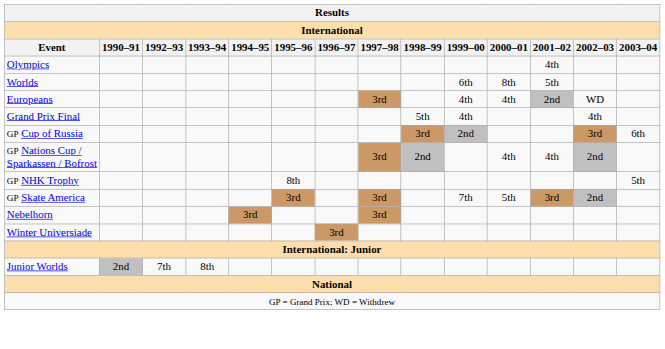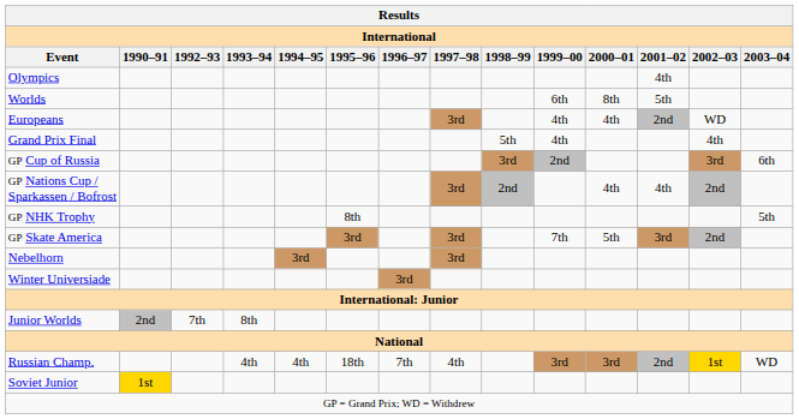 <table class="wikitable" style="text-align:center">
 <tr>
 <th colspan=14 align=center><strong>Results</strong></th>
 </tr>
 <tr>
 <th style="background-color: #ffdead; " colspan=14 align=center><strong>International</strong></th>
 </tr>
 <tr>
 <th>Event</th>
 <th>1990–91</th>
 <th>1992–93</th>
 <th>1993–94</th>
 <th>1994–95</th>
 <th>1995–96</th>
 <th>1996–97</th>
 <th>1997–98</th>
 <th>1998–99</th>
 <th>1999–00</th>
 <th>2000–01</th>
 <th>2001–02</th>
 <th>2002–03</th>
 <th>2003–04</th>
 </tr>
 <tr>
 <td align=left><a href='#'>Olympics</a></td>
 <td></td>
 <td></td>
 <td></td>
 <td></td>
 <td></td>
 <td></td>
 <td></td>
 <td></td>
 <td></td>
 <td></td>
 <td>4th</td>
 <td></td>
 <td></td>
 </tr>
 <tr>
 <td align=left><a href='#'>Worlds</a></td>
 <td></td>
 <td></td>
 <td></td>
 <td></td>
 <td></td>
 <td></td>
 <td></td>
 <td></td>
 <td>6th</td>
 <td>8th</td>
 <td>5th</td>
 <td></td>
 <td></td>
 </tr>
 <tr>
 <td align=left><a href='#'>Europeans</a></td>
 <td></td>
 <td></td>
 <td></td>
 <td></td>
 <td></td>
 <td></td>
 <td bgcolor=cc9966>3rd</td>
 <td></td>
 <td>4th</td>
 <td>4th</td>
 <td bgcolor=silver>2nd</td>
 <td>WD</td>
 <td></td>
 </tr>
 <tr>
 <td align=left><a href='#'>Grand Prix Final</a></td>
 <td></td>
 <td></td>
 <td></td>
 <td></td>
 <td></td>
 <td></td>
 <td></td>
 <td>5th</td>
 <td>4th</td>
 <td></td>
 <td></td>
 <td>4th</td>
 <td></td>
 </tr>
 <tr>
 <td align=left><small>GP</small> <a href='#'>Cup of Russia</a></td>
 <td></td>
 <td></td>
 <td></td>
 <td></td>
 <td></td>
 <td></td>
 <td></td>
 <td bgcolor=cc9966>3rd</td>
 <td bgcolor=silver>2nd</td>
 <td></td>
 <td></td>
 <td bgcolor=cc9966>3rd</td>
 <td>6th</td>
 </tr>
 <tr>
 <td align=left><small>GP</small> <a href='#'>Nations Cup / <br> Sparkassen / Bofrost</a></td>
 <td></td>
 <td></td>
 <td></td>
 <td></td>
 <td></td>
 <td></td>
 <td bgcolor=cc9966>3rd</td>
 <td bgcolor=silver>2nd</td>
 <td></td>
 <td>4th</td>
 <td>4th</td>
 <td bgcolor=silver>2nd</td>
 <td></td>
 </tr>
 <tr>
 <td align=left><small>GP</small> <a href='#'>NHK Trophy</a></td>
 <td></td>
 <td></td>
 <td></td>
 <td></td>
 <td>8th</td>
 <td></td>
 <td></td>
 <td></td>
 <td></td>
 <td></td>
 <td></td>
 <td></td>
 <td>5th</td>
 </tr>
 <tr>
 <td align=left><small>GP</small> <a href='#'>Skate America</a></td>
 <td></td>
 <td></td>
 <td></td>
 <td></td>
 <td bgcolor=cc9966>3rd</td>
 <td></td>
 <td bgcolor=cc9966>3rd</td>
 <td></td>
 <td>7th</td>
 <td>5th</td>
 <td bgcolor=cc9966>3rd</td>
 <td bgcolor=silver>2nd</td>
 <td></td>
 </tr>
 <tr>
 <td align=left><a href='#'>Nebelhorn</a></td>
 <td></td>
 <td></td>
 <td></td>
 <td bgcolor=cc9966>3rd</td>
 <td></td>
 <td></td>
 <td bgcolor=cc9966>3rd</td>
 <td></td>
 <td></td>
 <td></td>
 <td></td>
 <td></td>
 <td></td>
 </tr>
 <tr>
 <td align=left><a href='#'>Winter Universiade</a></td>
 <td></td>
 <td></td>
 <td></td>
 <td></td>
 <td></td>
 <td bgcolor=cc9966>3rd</td>
 <td></td>
 <td></td>
 <td></td>
 <td></td>
 <td></td>
 <td></td>
 <td></td>
 </tr>
 <tr>
 <th style="background-color: #ffdead; " colspan=14 align=center><strong>International: Junior</strong></th>
 </tr>
 <tr>
 <td align=left><a href='#'>Junior Worlds</a></td>
 <td bgcolor=silver>2nd</td>
 <td>7th</td>
 <td>8th</td>
 <td></td>
 <td></td>
 <td></td>
 <td></td>
 <td></td>
 <td></td>
 <td></td>
 <td></td>
 <td></td>
 <td></td>
 </tr>
 <tr>
 <th style="background-color: #ffdead; " colspan=14 align=center><strong>National</strong></th>
 </tr>
 <tr>
+<td align=left><a href='#'>Russian Champ.</a></td>
+<td></td>
+<td></td>
+<td>4th</td>
+<td>4th</td>
+<td>18th</td>
+<td>7th</td>
+<td>4th</td>
+<td></td>
+<td bgcolor=cc9966>3rd</td>
+<td bgcolor=cc9966>3rd</td>
+<td bgcolor=silver>2nd</td>
+<td bgcolor=gold>1st</td>
+<td>WD</td>
+</tr>
+<tr>
+<td align=left><a href='#'>Soviet Junior</a></td>
+<td bgcolor=gold>1st</td>
+<td></td>
+<td></td>
+<td></td>
+<td></td>
+<td></td>
+<td></td>
+<td></td>
+<td></td>
+<td></td>
+<td></td>
+<td></td>
+<td></td>
+</tr>
+<tr>
 <td colspan=14 align=center><small> GP = Grand Prix; WD = Withdrew </small></td>
 </tr>
 </table>
